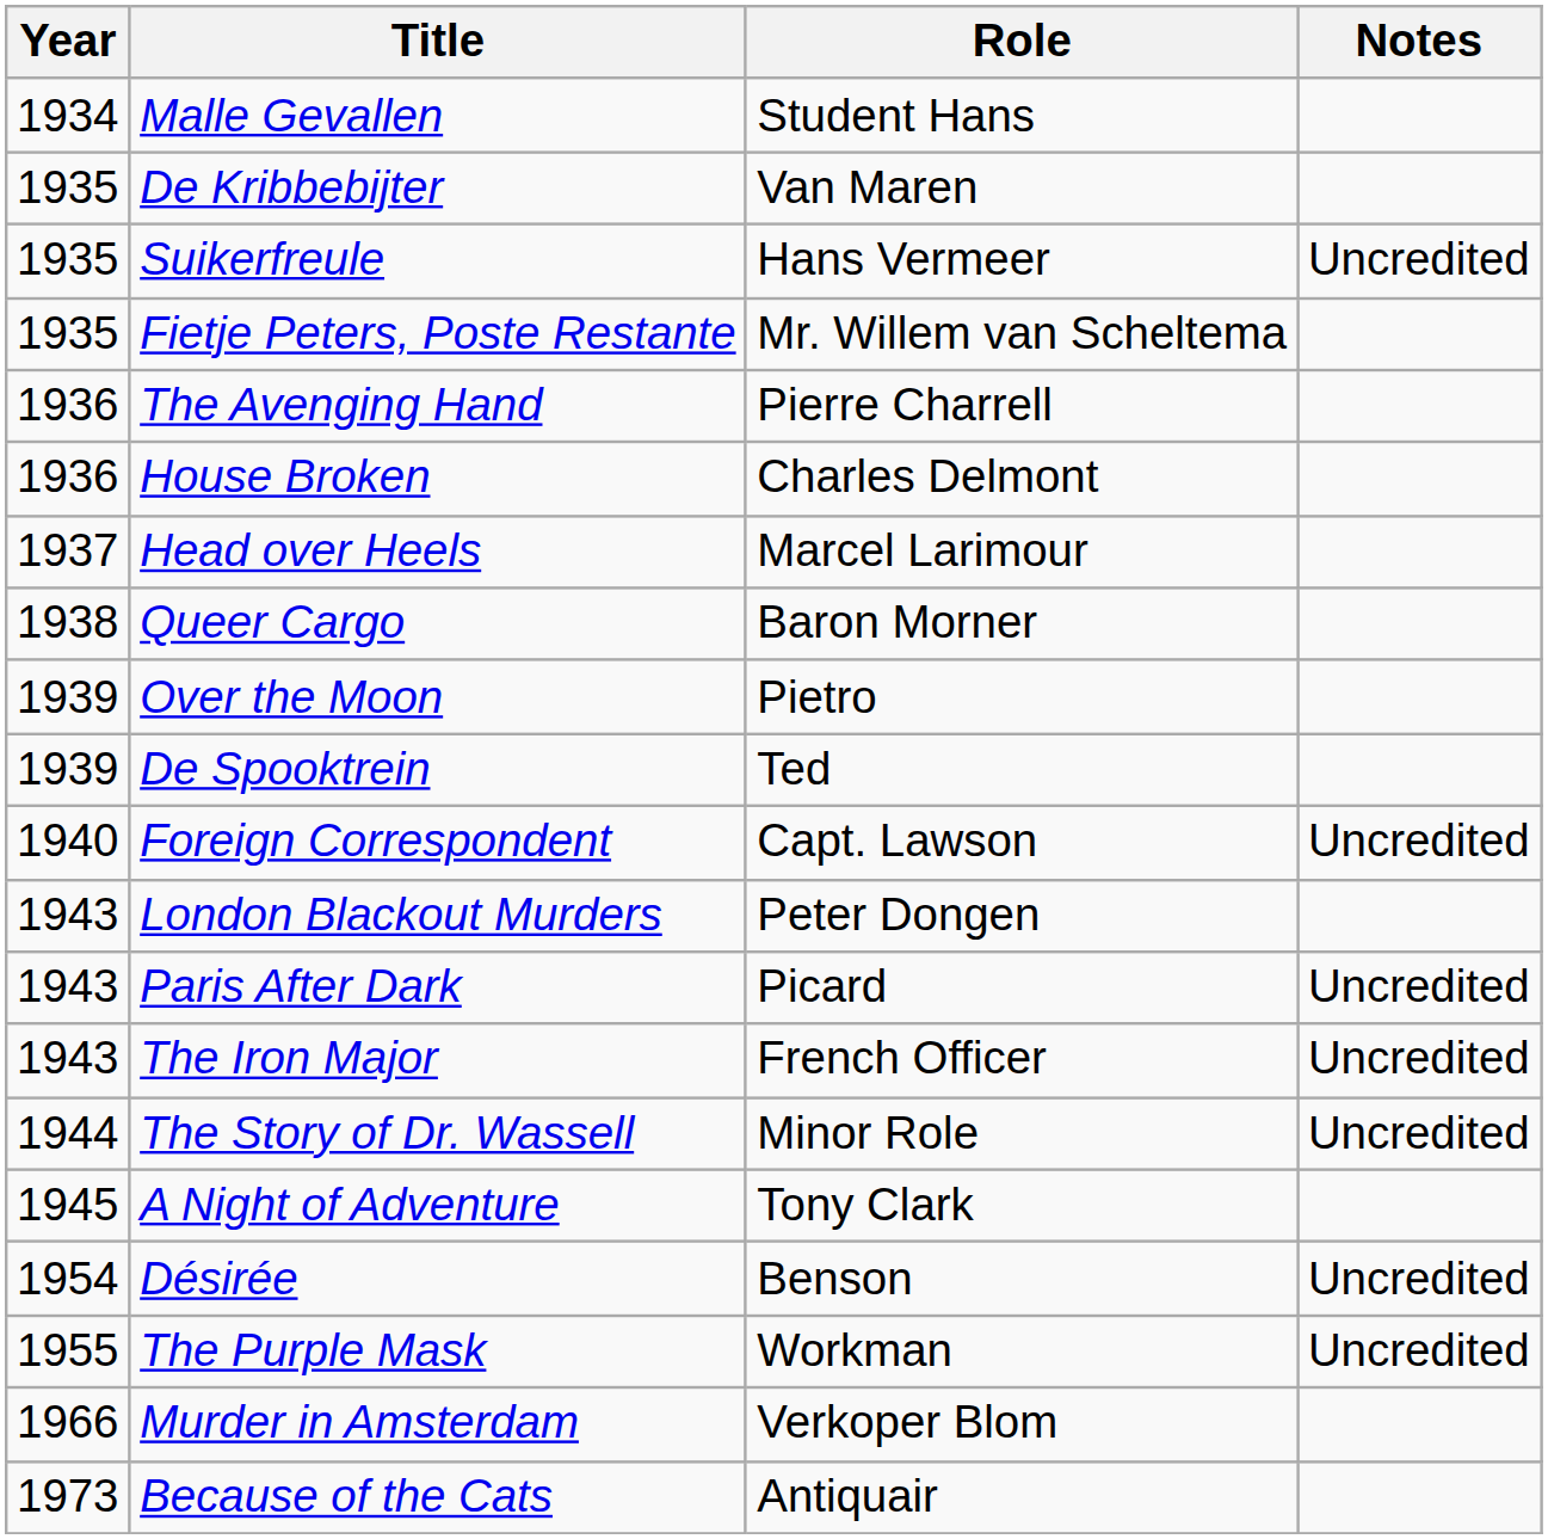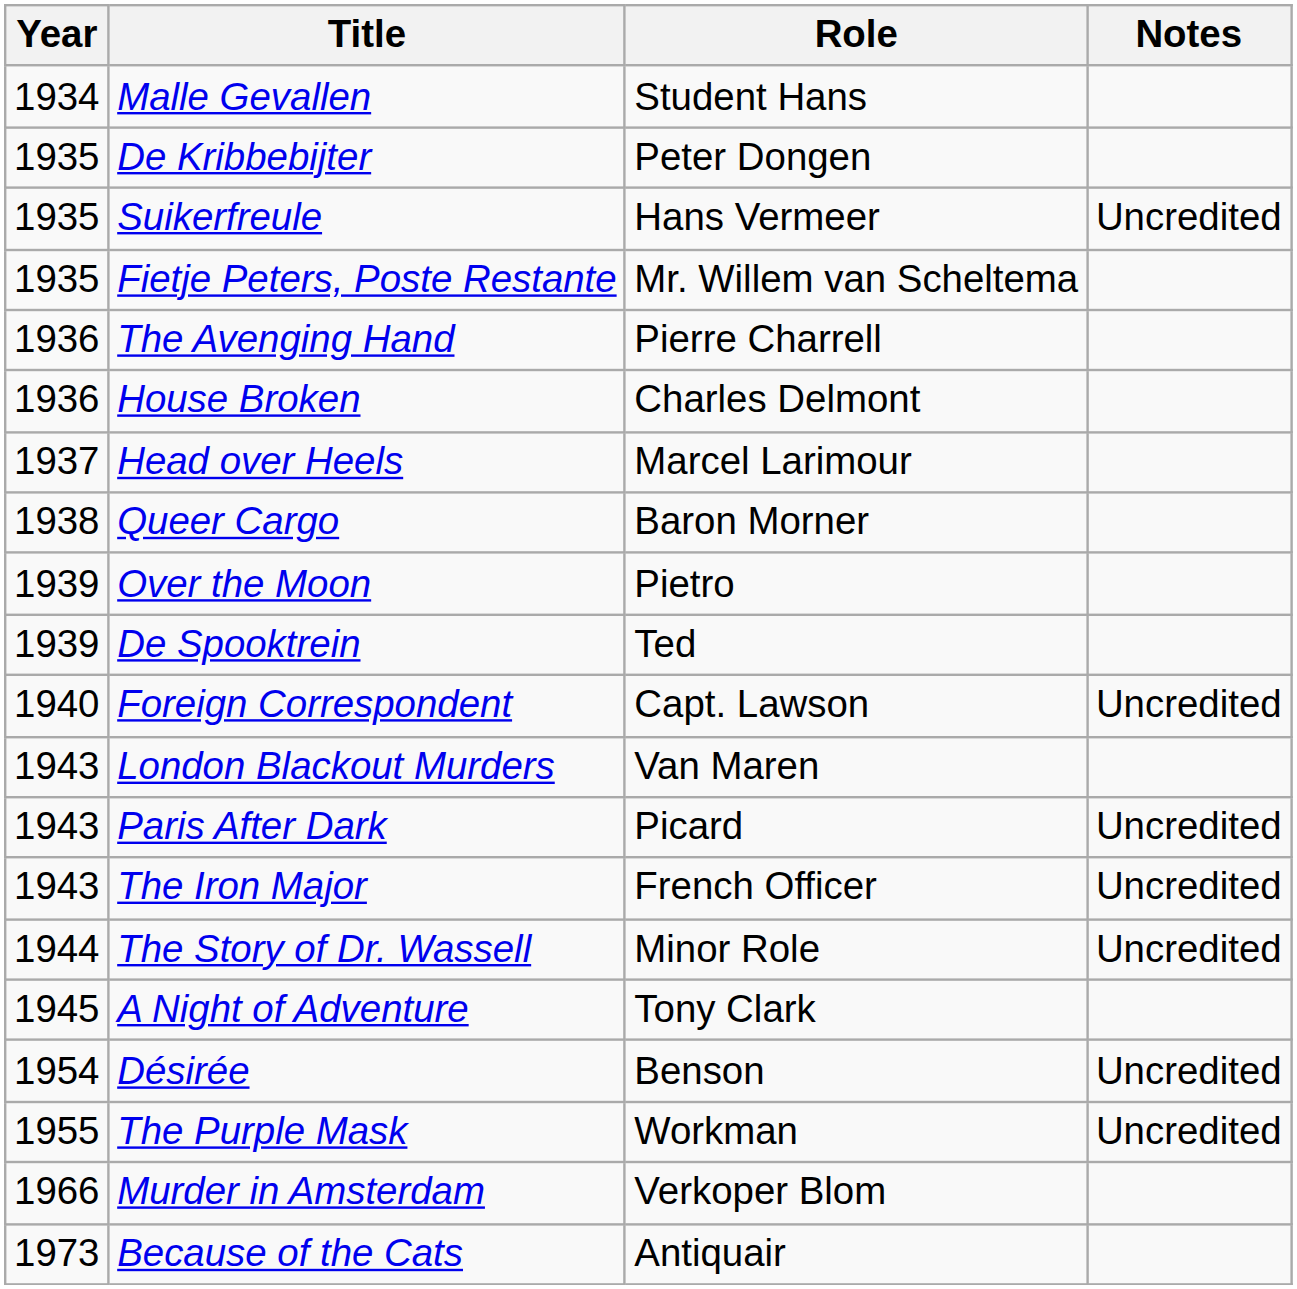 <table class=wikitable>
 <tr>
 <th>Year</th>
 <th>Title</th>
 <th>Role</th>
 <th>Notes</th>
 </tr>
 <tr>
 <td>1934</td>
 <td><em><a href='#'>Malle Gevallen</a></em></td>
 <td>Student Hans</td>
 <td></td>
 </tr>
 <tr>
 <td>1935</td>
 <td><em><a href='#'>De Kribbebijter</a></em></td>
-<td>Van Maren</td>
+<td>Peter Dongen</td>
 <td></td>
 </tr>
 <tr>
 <td>1935</td>
 <td><em><a href='#'>Suikerfreule</a></em></td>
 <td>Hans Vermeer</td>
 <td>Uncredited</td>
 </tr>
 <tr>
 <td>1935</td>
 <td><em><a href='#'>Fietje Peters, Poste Restante</a></em></td>
 <td>Mr. Willem van Scheltema</td>
 <td></td>
 </tr>
 <tr>
 <td>1936</td>
 <td><em><a href='#'>The Avenging Hand</a></em></td>
 <td>Pierre Charrell</td>
 <td></td>
 </tr>
 <tr>
 <td>1936</td>
 <td><em><a href='#'>House Broken</a></em></td>
 <td>Charles Delmont</td>
 <td></td>
 </tr>
 <tr>
 <td>1937</td>
 <td><em><a href='#'>Head over Heels</a></em></td>
 <td>Marcel Larimour</td>
 <td></td>
 </tr>
 <tr>
 <td>1938</td>
 <td><em><a href='#'>Queer Cargo</a></em></td>
 <td>Baron Morner</td>
 <td></td>
 </tr>
 <tr>
 <td>1939</td>
 <td><em><a href='#'>Over the Moon</a></em></td>
 <td>Pietro</td>
 <td></td>
 </tr>
 <tr>
 <td>1939</td>
 <td><em><a href='#'>De Spooktrein</a></em></td>
 <td>Ted</td>
 <td></td>
 </tr>
 <tr>
 <td>1940</td>
 <td><em><a href='#'>Foreign Correspondent</a></em></td>
 <td>Capt. Lawson</td>
 <td>Uncredited</td>
 </tr>
 <tr>
 <td>1943</td>
 <td><em><a href='#'>London Blackout Murders</a></em></td>
-<td>Peter Dongen</td>
+<td>Van Maren</td>
 <td></td>
 </tr>
 <tr>
 <td>1943</td>
 <td><em><a href='#'>Paris After Dark</a></em></td>
 <td>Picard</td>
 <td>Uncredited</td>
 </tr>
 <tr>
 <td>1943</td>
 <td><em><a href='#'>The Iron Major</a></em></td>
 <td>French Officer</td>
 <td>Uncredited</td>
 </tr>
 <tr>
 <td>1944</td>
 <td><em><a href='#'>The Story of Dr. Wassell</a></em></td>
 <td>Minor Role</td>
 <td>Uncredited</td>
 </tr>
 <tr>
 <td>1945</td>
 <td><em><a href='#'>A Night of Adventure</a></em></td>
 <td>Tony Clark</td>
 <td></td>
 </tr>
 <tr>
 <td>1954</td>
 <td><em><a href='#'>Désirée</a></em></td>
 <td>Benson</td>
 <td>Uncredited</td>
 </tr>
 <tr>
 <td>1955</td>
 <td><em><a href='#'>The Purple Mask</a></em></td>
 <td>Workman</td>
 <td>Uncredited</td>
 </tr>
 <tr>
 <td>1966</td>
 <td><em><a href='#'>Murder in Amsterdam</a></em></td>
 <td>Verkoper Blom</td>
 <td></td>
 </tr>
 <tr>
 <td>1973</td>
 <td><em><a href='#'>Because of the Cats</a></em></td>
 <td>Antiquair</td>
 <td></td>
 </tr>
 </table>
